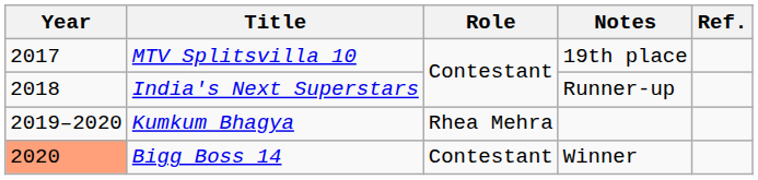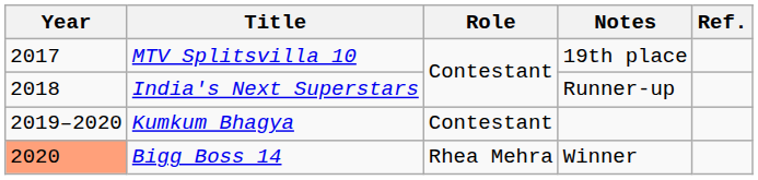 <table class="wikitable">
 <tr>
 <th>Year</th>
 <th>Title</th>
 <th>Role</th>
 <th>Notes</th>
 <th>Ref.</th>
 </tr>
 <tr>
 <td>2017</td>
 <td><em><a href='#'>MTV Splitsvilla 10</a></em></td>
 <td rowspan="2">Contestant</td>
 <td>19th place</td>
 <td></td>
 </tr>
 <tr>
 <td>2018</td>
 <td><em><a href='#'>India's Next Superstars</a></em></td>
 <td>Runner-up</td>
 <td></td>
 </tr>
 <tr>
 <td>2019–2020</td>
 <td><em><a href='#'>Kumkum Bhagya</a></em></td>
-<td>Rhea Mehra</td>
+<td>Contestant</td>
 <td></td>
 <td></td>
 </tr>
 <tr>
 <td style="background: lightsalmon;">2020</td>
 <td><em><a href='#'>Bigg Boss 14</a></em></td>
-<td>Contestant</td>
+<td>Rhea Mehra</td>
 <td>Winner</td>
 <td></td>
 </tr>
 </table>
